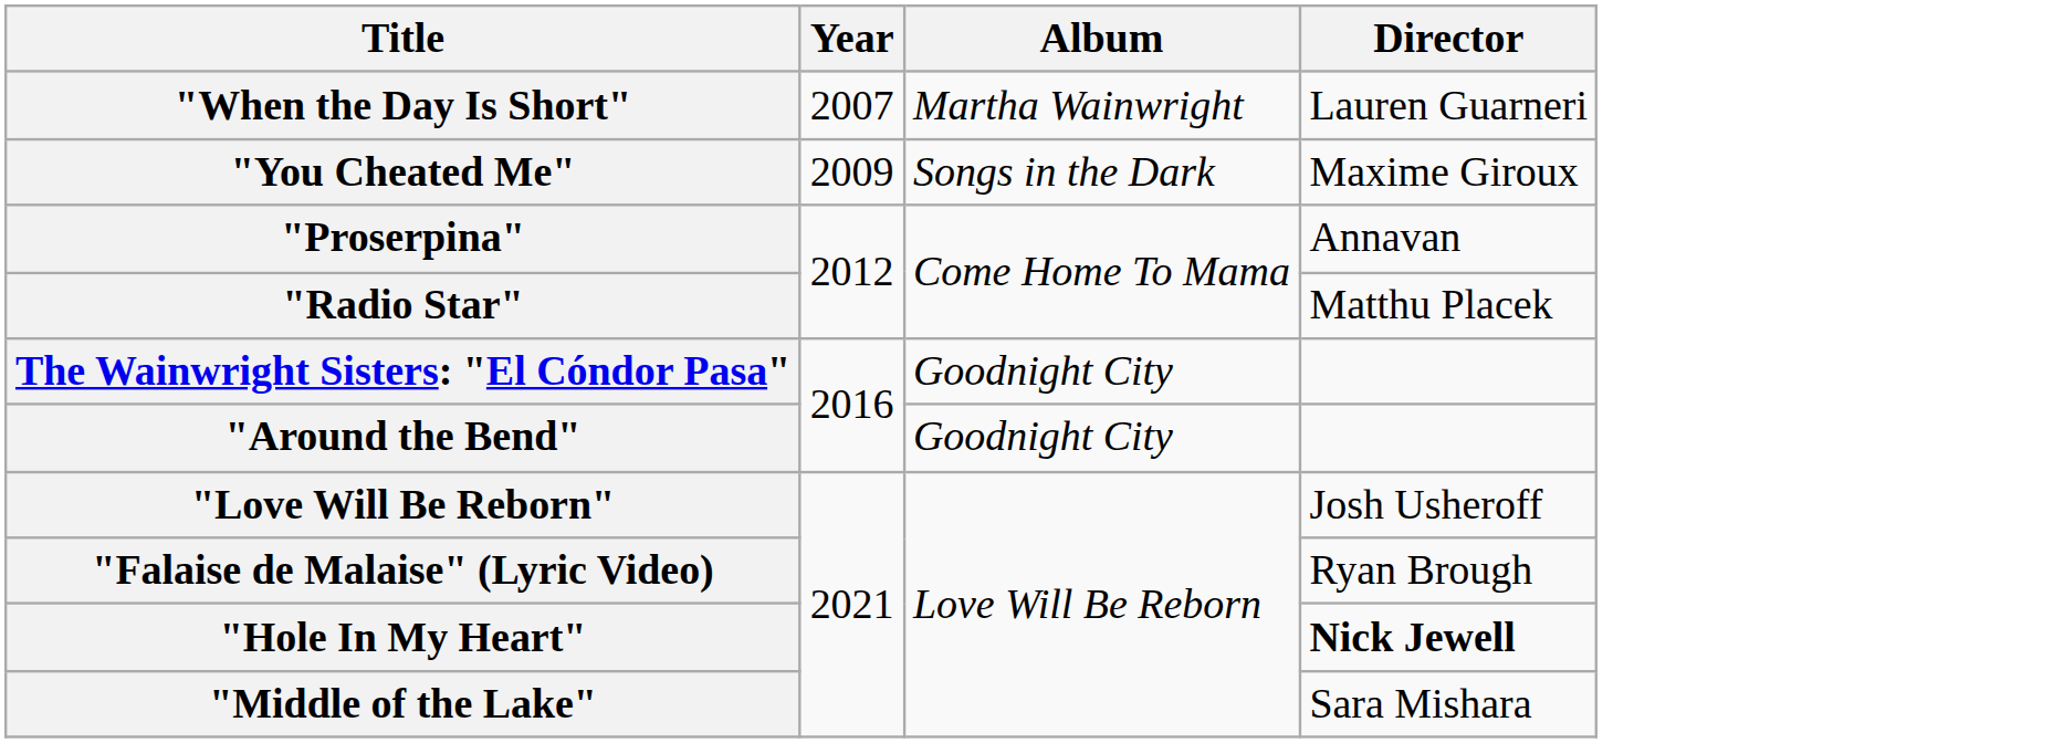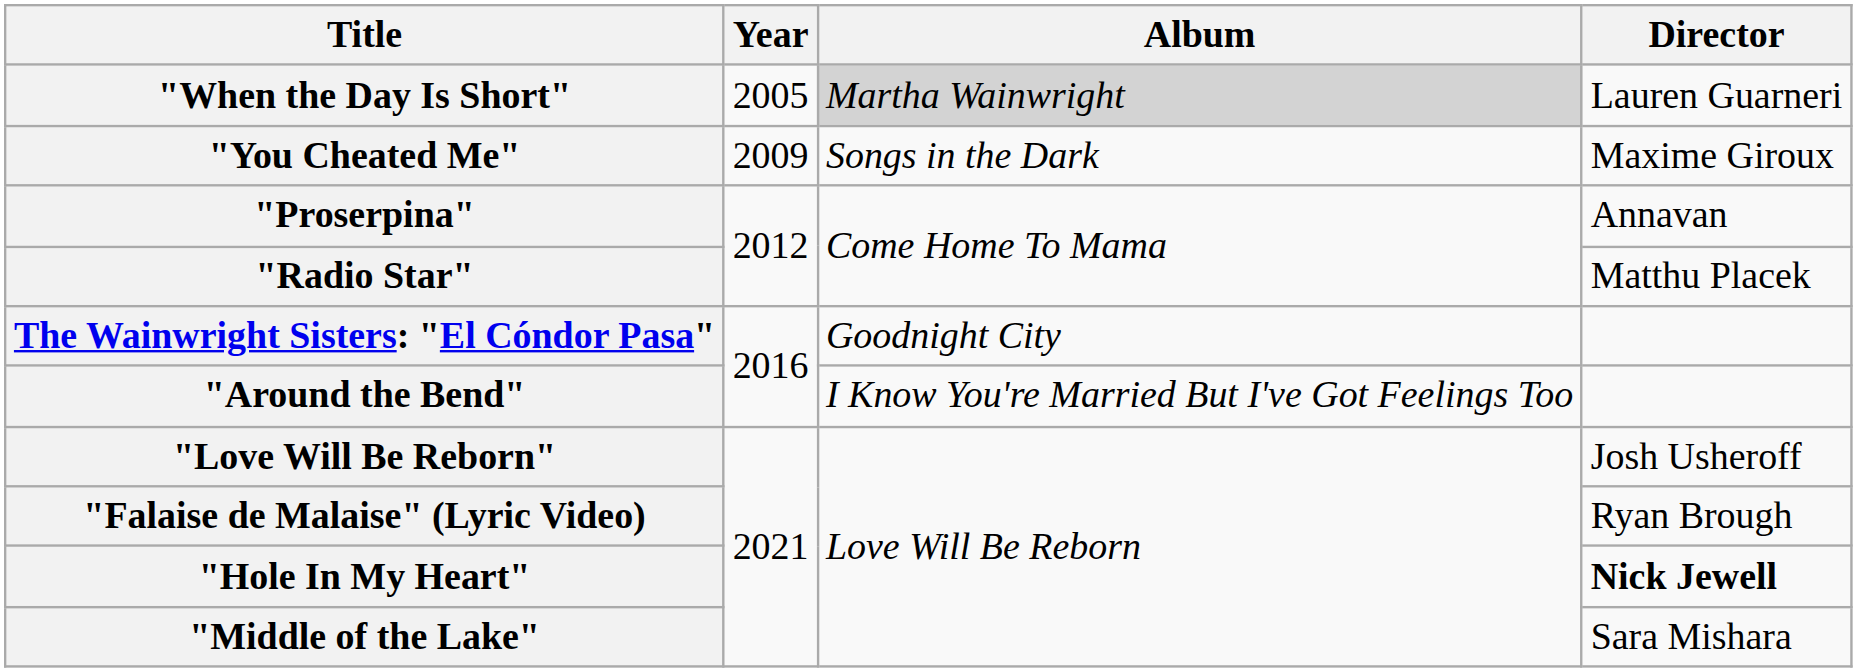 <table class="wikitable plainrowheaders">
 <tr>
 <th scope="col">Title</th>
 <th scope="col">Year</th>
 <th scope="col">Album</th>
 <th scope="col">Director</th>
 </tr>
 <tr>
 <th scope="row">"When the Day Is Short"</th>
-<td align="center">2007</td>
-<td><em>Martha Wainwright</em></td>
+<td align="center">2005</td>
+<td style="background: lightgrey;"><em>Martha Wainwright</em></td>
 <td>Lauren Guarneri</td>
 </tr>
 <tr>
 <th scope="row">"You Cheated Me"</th>
 <td align="center">2009</td>
 <td><em>Songs in the Dark</em></td>
 <td>Maxime Giroux</td>
 </tr>
 <tr>
 <th scope="row">"Proserpina"</th>
 <td align="center" rowspan="2">2012</td>
 <td rowspan="2"><em>Come Home To Mama</em></td>
 <td>Annavan</td>
 </tr>
 <tr>
 <th scope="row">"Radio Star"</th>
 <td>Matthu Placek</td>
 </tr>
 <tr>
 <th scope="row"><a href='#'>The Wainwright Sisters</a>: "<a href='#'>El Cóndor Pasa</a>"</th>
 <td align="center" rowspan="2">2016</td>
 <td><em>Goodnight City</em></td>
 <td></td>
 </tr>
 <tr>
 <th scope="row">"Around the Bend"</th>
-<td><em>Goodnight City</em></td>
+<td><em>I Know You're Married But I've Got Feelings Too</em></td>
 <td></td>
 </tr>
 <tr>
 <th scope="row">"Love Will Be Reborn"</th>
 <td align="center" rowspan="4">2021</td>
 <td rowspan="4"><em>Love Will Be Reborn</em></td>
 <td>Josh Usheroff</td>
 </tr>
 <tr>
 <th scope="row">"Falaise de Malaise" (Lyric Video)</th>
 <td>Ryan Brough</td>
 </tr>
 <tr>
 <th scope="row">"Hole In My Heart"</th>
 <td><strong>Nick Jewell</strong></td>
 </tr>
 <tr>
 <th scope="row">"Middle of the Lake"</th>
 <td>Sara Mishara</td>
 </tr>
 </table>
